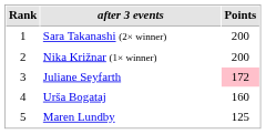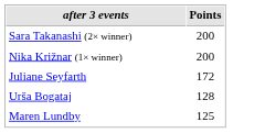 <table cellspacing="1" cellpadding="3" style="border:1px solid #aaa; font-size:86%;">
 <tr style="background:#e4e4e4;">
-<th style="border-bottom:1px solid #aaa; width:10px;">Rank</th>
 <th style="border-bottom:1px solid #aaa; width:200px;"><em>after 3 events</em></th>
 <th style="border-bottom:1px solid #aaa; width:20px;">Points</th>
 </tr>
 <tr>
-<td align=center>1</td>
 <td> <a href='#'>Sara Takanashi</a> <small>(2× winner)</small></td>
 <td align=center>200</td>
 </tr>
 <tr>
-<td align=center>2</td>
 <td> <a href='#'>Nika Križnar</a> <small>(1× winner)</small></td>
 <td align=center>200</td>
 </tr>
 <tr>
-<td align=center>3</td>
 <td> <a href='#'>Juliane Seyfarth</a></td>
-<td align=center style="background: pink;">172</td>
+<td align=center>172</td>
 </tr>
 <tr>
-<td align=center>4</td>
 <td> <a href='#'>Urša Bogataj</a></td>
-<td align=center>160</td>
+<td align=center>128</td>
 </tr>
 <tr>
-<td align=center>5</td>
 <td> <a href='#'>Maren Lundby</a></td>
 <td align=center>125</td>
 </tr>
 </table>
